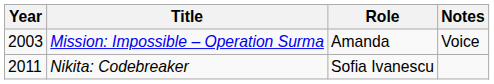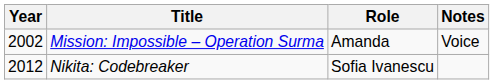 <table class="wikitable sortable">
 <tr>
 <th>Year</th>
 <th>Title</th>
 <th>Role</th>
 <th class="unsortable">Notes</th>
 </tr>
 <tr>
-<td>2003</td>
+<td>2002</td>
 <td><em><a href='#'>Mission: Impossible – Operation Surma</a></em></td>
 <td>Amanda</td>
 <td>Voice</td>
 </tr>
 <tr>
-<td>2011</td>
+<td>2012</td>
 <td><em>Nikita: Codebreaker</em></td>
 <td>Sofia Ivanescu</td>
 <td></td>
 </tr>
 </table>
